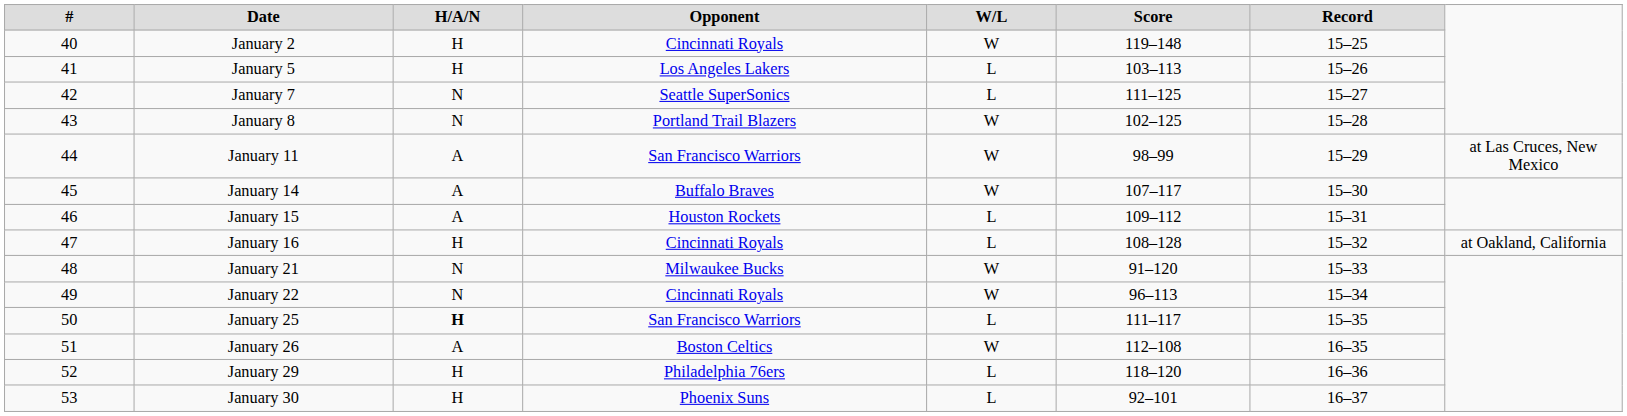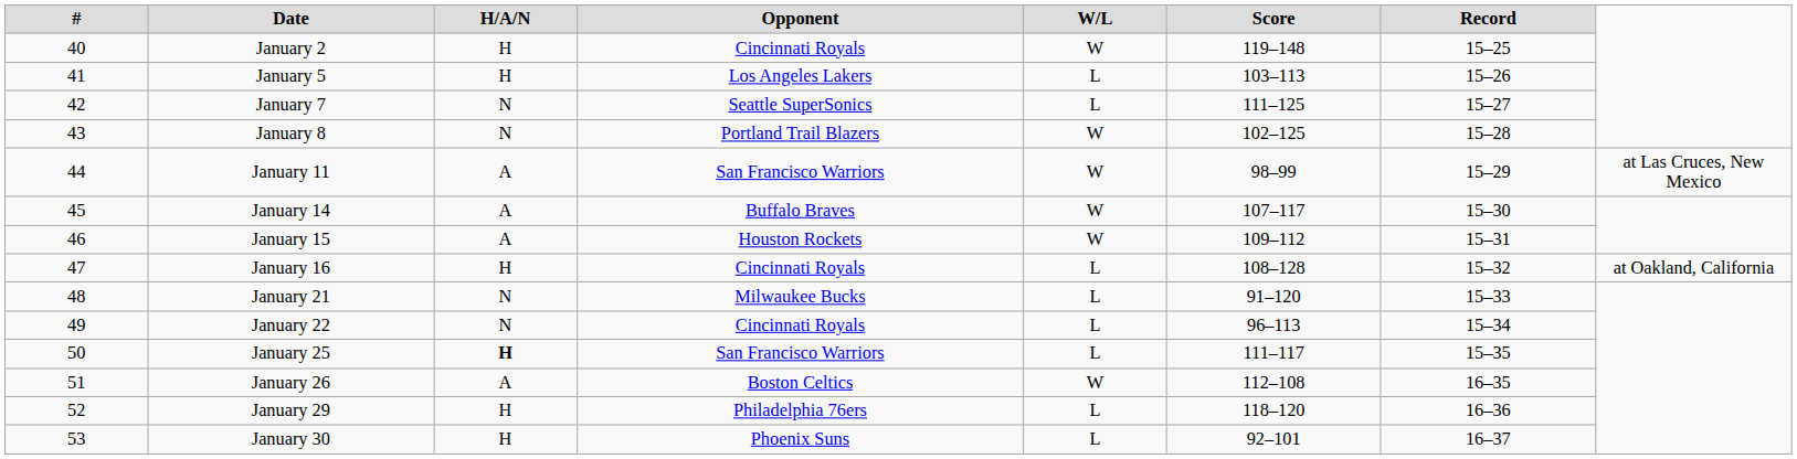 <table class="wikitable" width="80%">
 <tr>
 <th style="background:#dddddd;" width="8%">#</th>
 <th style="background:#dddddd;" width="16%">Date</th>
 <th style="background:#dddddd;" width="8%">H/A/N</th>
 <th style="background:#dddddd;" width="25%">Opponent</th>
 <th style="background:#dddddd;" width="8%">W/L</th>
 <th style="background:#dddddd;" width="12%">Score</th>
 <th style="background:#dddddd;" width="12%">Record</th>
 </tr>
 <tr align="center"    bgcolor="">
 <td>40</td>
 <td>January 2</td>
 <td>H</td>
 <td><a href='#'>Cincinnati Royals</a></td>
 <td>W</td>
 <td>119–148</td>
 <td>15–25</td>
 </tr>
 <tr align="center"    bgcolor="">
 <td>41</td>
 <td>January 5</td>
 <td>H</td>
 <td><a href='#'>Los Angeles Lakers</a></td>
 <td>L</td>
 <td>103–113</td>
 <td>15–26</td>
 </tr>
 <tr align="center"    bgcolor="">
 <td>42</td>
 <td>January 7</td>
 <td>N</td>
 <td><a href='#'>Seattle SuperSonics</a></td>
 <td>L</td>
 <td>111–125</td>
 <td>15–27</td>
 </tr>
 <tr align="center"    bgcolor="">
 <td>43</td>
 <td>January 8</td>
 <td>N</td>
 <td><a href='#'>Portland Trail Blazers</a></td>
 <td>W</td>
 <td>102–125</td>
 <td>15–28</td>
 </tr>
 <tr align="center"    bgcolor="">
 <td>44</td>
 <td>January 11</td>
 <td>A</td>
 <td><a href='#'>San Francisco Warriors</a></td>
 <td>W</td>
 <td>98–99</td>
 <td>15–29</td>
 <td>at Las Cruces, New Mexico</td>
 </tr>
 <tr align="center"    bgcolor="">
 <td>45</td>
 <td>January 14</td>
 <td>A</td>
 <td><a href='#'>Buffalo Braves</a></td>
 <td>W</td>
 <td>107–117</td>
 <td>15–30</td>
 </tr>
 <tr align="center"    bgcolor="">
 <td>46</td>
 <td>January 15</td>
 <td>A</td>
 <td><a href='#'>Houston Rockets</a></td>
-<td>L</td>
+<td>W</td>
 <td>109–112</td>
 <td>15–31</td>
 </tr>
 <tr align="center"    bgcolor="">
 <td>47</td>
 <td>January 16</td>
 <td>H</td>
 <td><a href='#'>Cincinnati Royals</a></td>
 <td>L</td>
 <td>108–128</td>
 <td>15–32</td>
 <td>at Oakland, California</td>
 </tr>
 <tr align="center"    bgcolor="">
 <td>48</td>
 <td>January 21</td>
 <td>N</td>
 <td><a href='#'>Milwaukee Bucks</a></td>
-<td>W</td>
+<td>L</td>
 <td>91–120</td>
 <td>15–33</td>
 </tr>
 <tr align="center"    bgcolor="">
 <td>49</td>
 <td>January 22</td>
 <td>N</td>
 <td><a href='#'>Cincinnati Royals</a></td>
-<td>W</td>
+<td>L</td>
 <td>96–113</td>
 <td>15–34</td>
 </tr>
 <tr align="center"    bgcolor="">
 <td>50</td>
 <td>January 25</td>
 <td><strong>H</strong></td>
 <td><a href='#'>San Francisco Warriors</a></td>
 <td>L</td>
 <td>111–117</td>
 <td>15–35</td>
 </tr>
 <tr align="center"    bgcolor="">
 <td>51</td>
 <td>January 26</td>
 <td>A</td>
 <td><a href='#'>Boston Celtics</a></td>
 <td>W</td>
 <td>112–108</td>
 <td>16–35</td>
 </tr>
 <tr align="center"    bgcolor="">
 <td>52</td>
 <td>January 29</td>
 <td>H</td>
 <td><a href='#'>Philadelphia 76ers</a></td>
 <td>L</td>
 <td>118–120</td>
 <td>16–36</td>
 </tr>
 <tr align="center"    bgcolor="">
 <td>53</td>
 <td>January 30</td>
 <td>H</td>
 <td><a href='#'>Phoenix Suns</a></td>
 <td>L</td>
 <td>92–101</td>
 <td>16–37</td>
 </tr>
 <tr align="center"    bgcolor="">
 </tr>
 </table>
